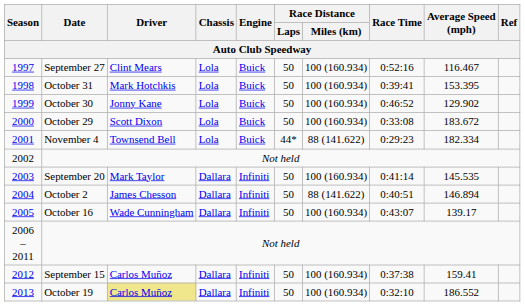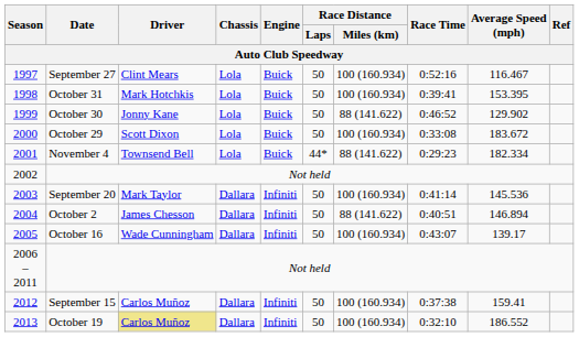 <table class="wikitable" style="font-size: 95%;">
 <tr>
 <th rowspan="2">Season</th>
 <th rowspan="2">Date</th>
 <th rowspan="2">Driver</th>
 <th rowspan="2">Chassis</th>
 <th rowspan="2">Engine</th>
 <th colspan="2">Race Distance</th>
 <th rowspan="2">Race Time</th>
 <th rowspan="2">Average Speed<br>(mph)</th>
 <th rowspan="2">Ref</th>
 </tr>
 <tr>
 <th>Laps</th>
 <th>Miles (km)</th>
 </tr>
 <tr>
 <th colspan=10>Auto Club Speedway</th>
 </tr>
 <tr>
 <td align=center><a href='#'>1997</a></td>
 <td>September 27</td>
 <td> <a href='#'>Clint Mears</a></td>
 <td><a href='#'>Lola</a></td>
 <td><a href='#'>Buick</a></td>
 <td align="center">50</td>
 <td align="center">100 (160.934)</td>
 <td align="center">0:52:16</td>
 <td align="center">116.467</td>
 <td align="center"></td>
 </tr>
 <tr>
 <td align=center><a href='#'>1998</a></td>
 <td>October 31</td>
 <td> <a href='#'>Mark Hotchkis</a></td>
 <td><a href='#'>Lola</a></td>
 <td><a href='#'>Buick</a></td>
 <td align="center">50</td>
 <td align="center">100 (160.934)</td>
 <td align="center">0:39:41</td>
 <td align="center">153.395</td>
 <td align="center"></td>
 </tr>
 <tr>
 <td align=center><a href='#'>1999</a></td>
 <td>October 30</td>
 <td> <a href='#'>Jonny Kane</a></td>
 <td><a href='#'>Lola</a></td>
 <td><a href='#'>Buick</a></td>
 <td align="center">50</td>
-<td align="center">100 (160.934)</td>
+<td align="center">88 (141.622)</td>
 <td align="center">0:46:52</td>
 <td align="center">129.902</td>
 <td align="center"></td>
 </tr>
 <tr>
 <td align=center><a href='#'>2000</a></td>
 <td>October 29</td>
 <td> <a href='#'>Scott Dixon</a></td>
 <td><a href='#'>Lola</a></td>
 <td><a href='#'>Buick</a></td>
 <td align="center">50</td>
 <td align="center">100 (160.934)</td>
 <td align="center">0:33:08</td>
 <td align="center">183.672</td>
 <td align="center"></td>
 </tr>
 <tr>
 <td align=center><a href='#'>2001</a></td>
 <td>November 4</td>
 <td> <a href='#'>Townsend Bell</a></td>
 <td><a href='#'>Lola</a></td>
 <td><a href='#'>Buick</a></td>
 <td align="center">44*</td>
 <td align="center">88 (141.622)</td>
 <td align="center">0:29:23</td>
 <td align="center">182.334</td>
 <td align="center"></td>
 </tr>
 <tr>
 <td align=center>2002</td>
 <td colspan=10 style="text-align:center;"><em>Not held</em></td>
 </tr>
 <tr>
 <td align=center><a href='#'>2003</a></td>
 <td>September 20</td>
 <td> <a href='#'>Mark Taylor</a></td>
 <td><a href='#'>Dallara</a></td>
 <td><a href='#'>Infiniti</a></td>
 <td align="center">50</td>
 <td align="center">100 (160.934)</td>
 <td align="center">0:41:14</td>
-<td align="center">145.535</td>
+<td align="center">145.536</td>
 <td align="center"></td>
 </tr>
 <tr>
 <td align=center><a href='#'>2004</a></td>
 <td>October 2</td>
 <td> <a href='#'>James Chesson</a></td>
 <td><a href='#'>Dallara</a></td>
 <td><a href='#'>Infiniti</a></td>
 <td align="center">50</td>
 <td align="center">88 (141.622)</td>
 <td align="center">0:40:51</td>
 <td align="center">146.894</td>
 <td align="center"></td>
 </tr>
 <tr>
 <td align=center><a href='#'>2005</a></td>
 <td>October 16</td>
 <td> <a href='#'>Wade Cunningham</a></td>
 <td><a href='#'>Dallara</a></td>
 <td><a href='#'>Infiniti</a></td>
 <td align="center">50</td>
 <td align="center">100 (160.934)</td>
 <td align="center">0:43:07</td>
 <td align="center">139.17</td>
 <td align="center"></td>
 </tr>
 <tr>
 <td align=center>2006<br>–<br>2011</td>
 <td colspan=10 align=center><em>Not held</em></td>
 </tr>
 <tr>
 <td align=center><a href='#'>2012</a></td>
 <td>September 15</td>
 <td> <a href='#'>Carlos Muñoz</a></td>
 <td><a href='#'>Dallara</a></td>
 <td><a href='#'>Infiniti</a></td>
 <td align="center">50</td>
 <td align="center">100 (160.934)</td>
 <td align="center">0:37:38</td>
 <td align="center">159.41</td>
 <td align="center"></td>
 </tr>
 <tr>
 <td align=center><a href='#'>2013</a></td>
 <td>October 19</td>
 <td style="background: khaki;"> <a href='#'>Carlos Muñoz</a></td>
 <td><a href='#'>Dallara</a></td>
 <td><a href='#'>Infiniti</a></td>
 <td align="center">50</td>
 <td align="center">100 (160.934)</td>
 <td align="center">0:32:10</td>
 <td align="center">186.552</td>
 <td align="center"></td>
 </tr>
 </table>
